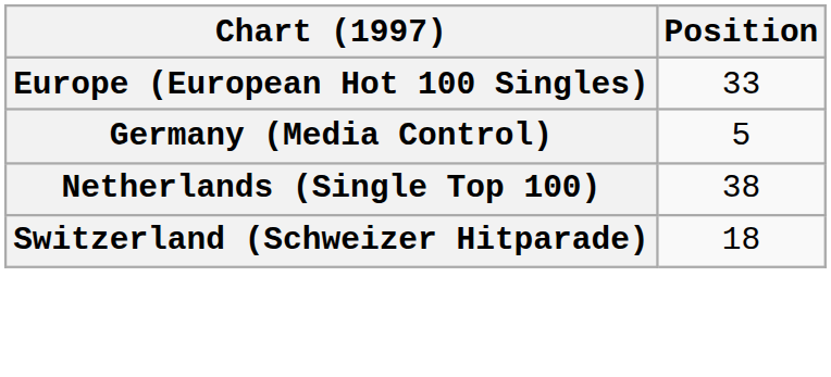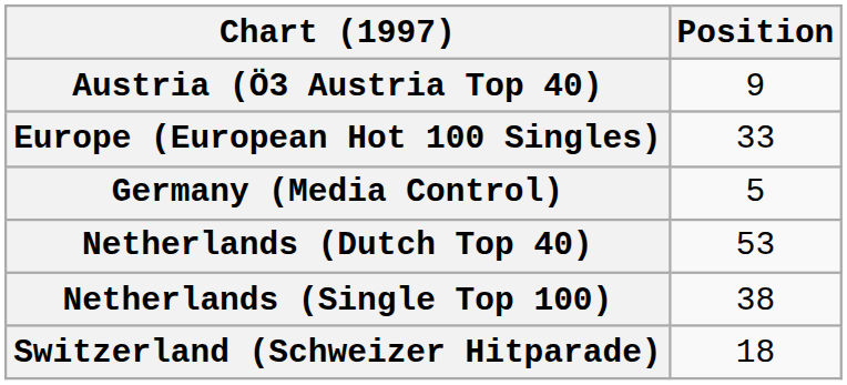 <table class="wikitable sortable plainrowheaders" style="text-align:center">
 <tr>
 <th scope="col">Chart (1997)</th>
 <th scope="col">Position</th>
+</tr>
+<tr>
+<th scope="row">Austria (Ö3 Austria Top 40)</th>
+<td>9</td>
 </tr>
 <tr>
 <th scope="row">Europe (European Hot 100 Singles)</th>
 <td>33</td>
 </tr>
 <tr>
 <th scope="row">Germany (Media Control)</th>
 <td>5</td>
 </tr>
 <tr>
+<th scope="row">Netherlands (Dutch Top 40)</th>
+<td>53</td>
+</tr>
+<tr>
 <th scope="row">Netherlands (Single Top 100)</th>
 <td>38</td>
 </tr>
 <tr>
 <th scope="row">Switzerland (Schweizer Hitparade)</th>
 <td>18</td>
 </tr>
 </table>
